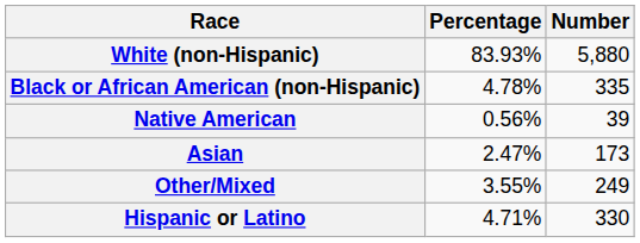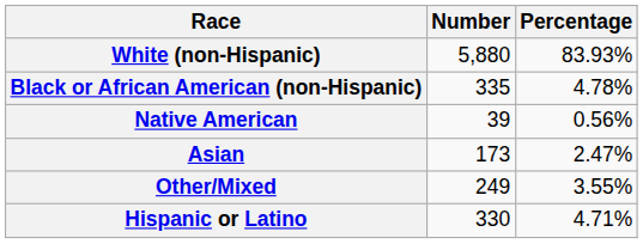 <table class="wikitable" style="text-align:right">
 <tr>
 <th scope="col">Race</th>
+<th scope="col">Number</th>
 <th scope="col">Percentage</th>
-<th scope="col">Number</th>
 </tr>
 <tr>
 <th scope="row"><a href='#'>White</a> (non-Hispanic)</th>
+<td>5,880</td>
 <td>83.93%</td>
-<td>5,880</td>
 </tr>
 <tr>
 <th scope="row"><a href='#'>Black or African American</a> (non-Hispanic)</th>
+<td>335</td>
 <td>4.78%</td>
-<td>335</td>
 </tr>
 <tr>
 <th scope="row"><a href='#'>Native American</a></th>
+<td>39</td>
 <td>0.56%</td>
-<td>39</td>
 </tr>
 <tr>
 <th scope="row"><a href='#'>Asian</a></th>
+<td>173</td>
 <td>2.47%</td>
-<td>173</td>
 </tr>
 <tr>
 <th scope="row"><a href='#'>Other/Mixed</a></th>
+<td>249</td>
 <td>3.55%</td>
-<td>249</td>
 </tr>
 <tr>
 <th scope="row"><a href='#'>Hispanic</a> or <a href='#'>Latino</a></th>
+<td>330</td>
 <td>4.71%</td>
-<td>330</td>
 </tr>
 </table>
